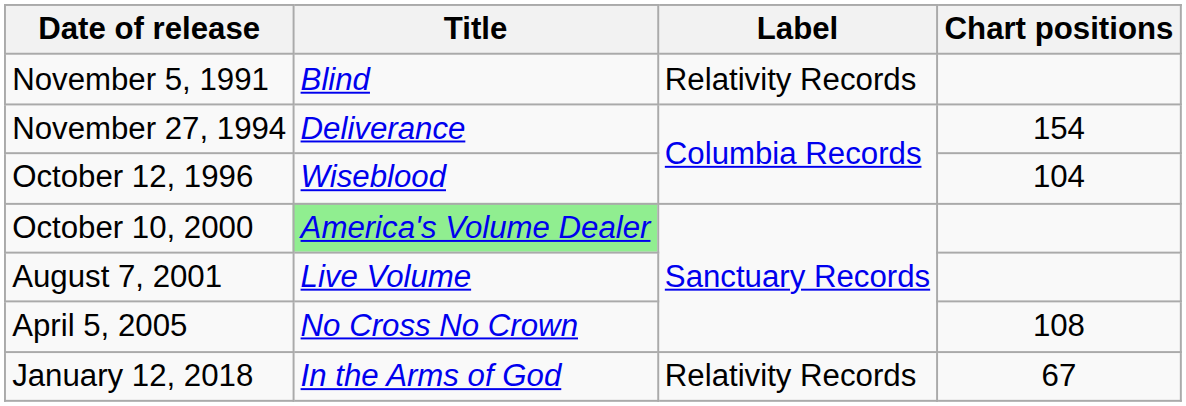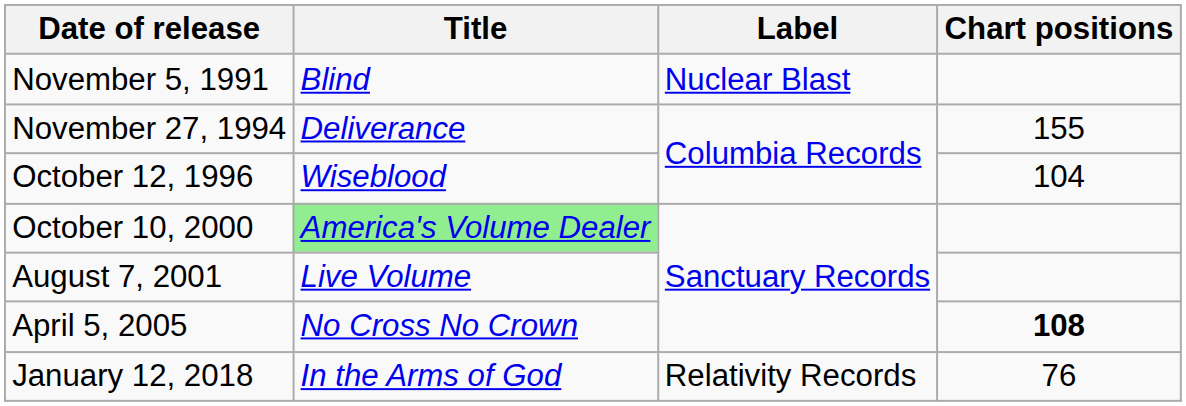 <table class="wikitable">
 <tr>
 <th>Date of release</th>
 <th>Title</th>
 <th>Label</th>
 <th>Chart positions</th>
 </tr>
 <tr>
 <td>November 5, 1991</td>
 <td><em><a href='#'>Blind</a></em></td>
-<td>Relativity Records</td>
+<td><a href='#'>Nuclear Blast</a></td>
 <td style="text-align:center;"></td>
 </tr>
 <tr>
 <td>November 27, 1994</td>
 <td><em><a href='#'>Deliverance</a></em></td>
 <td rowspan="2"><a href='#'>Columbia Records</a></td>
-<td style="text-align:center;">154</td>
+<td style="text-align:center;">155</td>
 </tr>
 <tr>
 <td>October 12, 1996</td>
 <td><em><a href='#'>Wiseblood</a></em></td>
 <td style="text-align:center;">104</td>
 </tr>
 <tr>
 <td>October 10, 2000</td>
 <td style="background: lightgreen;"><em><a href='#'>America's Volume Dealer</a></em></td>
 <td rowspan="3"><a href='#'>Sanctuary Records</a></td>
 <td style="text-align:center;"></td>
 </tr>
 <tr>
 <td>August 7, 2001</td>
 <td><em><a href='#'>Live Volume</a></em></td>
 <td style="text-align:center;"></td>
 </tr>
 <tr>
 <td>April 5, 2005</td>
 <td><em><a href='#'>No Cross No Crown</a></em></td>
-<td style="text-align:center;">108</td>
+<td style="text-align:center;"><strong>108</strong></td>
 </tr>
 <tr>
 <td>January 12, 2018</td>
 <td><em><a href='#'>In the Arms of God</a></em></td>
 <td>Relativity Records</td>
-<td style="text-align:center;">67</td>
+<td style="text-align:center;">76</td>
 </tr>
 </table>
